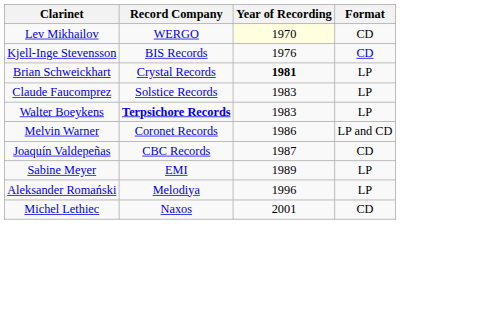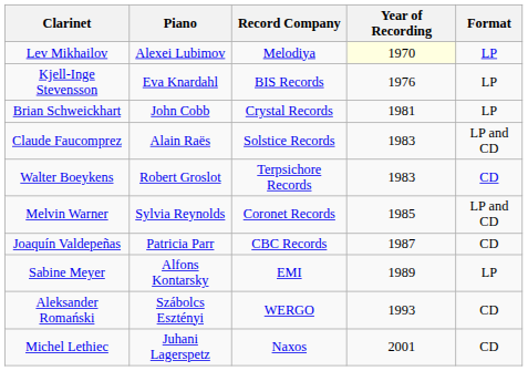 <table class="wikitable">
 <tr>
 <th align="center">Clarinet</th>
+<th align="center">Piano</th>
 <th align="center">Record Company</th>
 <th align="center">Year of Recording</th>
 <th align="center">Format</th>
 </tr>
 <tr>
 <td align="center"><a href='#'>Lev Mikhailov</a></td>
-<td align="center"><a href='#'>WERGO</a></td>
+<td align="center"><a href='#'>Alexei Lubimov</a></td>
+<td align="center"><a href='#'>Melodiya</a></td>
 <td align="center" style="background: lightyellow;">1970</td>
-<td align="center">CD</td>
+<td align="center"><a href='#'>LP</a></td>
 </tr>
 <tr>
 <td align="center"><a href='#'>Kjell-Inge Stevensson</a></td>
+<td align="center"><a href='#'>Eva Knardahl</a></td>
 <td align="center"><a href='#'>BIS Records</a></td>
 <td align="center">1976</td>
-<td align="center"><a href='#'>CD</a></td>
+<td align="center">LP</td>
 </tr>
 <tr>
 <td align="center"><a href='#'>Brian Schweickhart</a></td>
+<td align="center"><a href='#'>John Cobb</a></td>
 <td align="center"><a href='#'>Crystal Records</a></td>
-<td align="center"><strong>1981</strong></td>
+<td align="center">1981</td>
 <td align="center">LP</td>
 </tr>
 <tr>
 <td align="center"><a href='#'>Claude Faucomprez</a></td>
+<td align="center"><a href='#'>Alain Raës</a></td>
 <td align="center"><a href='#'>Solstice Records</a></td>
 <td align="center">1983</td>
-<td align="center">LP</td>
+<td align="center">LP and CD</td>
 </tr>
 <tr>
 <td align="center"><a href='#'>Walter Boeykens</a></td>
-<td align="center"><strong><a href='#'>Terpsichore Records</a></strong></td>
+<td align="center"><a href='#'>Robert Groslot</a></td>
+<td align="center"><a href='#'>Terpsichore Records</a></td>
 <td align="center">1983</td>
-<td align="center">LP</td>
+<td align="center"><a href='#'>CD</a></td>
 </tr>
 <tr>
 <td align="center"><a href='#'>Melvin Warner</a></td>
+<td align="center"><a href='#'>Sylvia Reynolds</a></td>
 <td align="center"><a href='#'>Coronet Records</a></td>
-<td align="center">1986</td>
+<td align="center">1985</td>
 <td align="center">LP and CD</td>
 </tr>
 <tr>
 <td align="center"><a href='#'>Joaquín Valdepeñas</a></td>
+<td align="center"><a href='#'>Patricia Parr</a></td>
 <td align="center"><a href='#'>CBC Records</a></td>
 <td align="center">1987</td>
 <td align="center">CD</td>
 </tr>
 <tr>
 <td align="center"><a href='#'>Sabine Meyer</a></td>
+<td align="center"><a href='#'>Alfons Kontarsky</a></td>
 <td align="center"><a href='#'>EMI</a></td>
 <td align="center">1989</td>
 <td align="center">LP</td>
 </tr>
 <tr>
 <td align="center"><a href='#'>Aleksander Romański</a></td>
-<td align="center"><a href='#'>Melodiya</a></td>
-<td align="center">1996</td>
-<td align="center">LP</td>
+<td align="center"><a href='#'>Szábolcs Esztényi</a></td>
+<td align="center"><a href='#'>WERGO</a></td>
+<td align="center">1993</td>
+<td align="center">CD</td>
 </tr>
 <tr>
 <td align="center"><a href='#'>Michel Lethiec</a></td>
+<td align="center"><a href='#'>Juhani Lagerspetz</a></td>
 <td align="center"><a href='#'>Naxos</a></td>
 <td align="center">2001</td>
 <td align="center">CD</td>
 </tr>
 </table>
